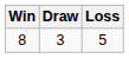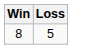 <table class="wikitable">
 <tr>
 <th>Win</th>
-<th>Draw</th>
 <th>Loss</th>
 </tr>
 <tr>
 <td align="center">8</td>
-<td align="center">3</td>
 <td align="center">5</td>
 </tr>
 </table>
